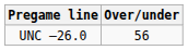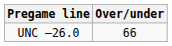 <table class="wikitable">
 <tr align="center">
 <th style=>Pregame line</th>
 <th style=>Over/under</th>
 </tr>
 <tr align="center">
 <td>UNC –26.0</td>
-<td>56</td>
+<td>66</td>
 </tr>
 </table>
